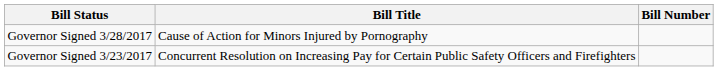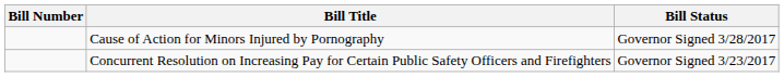 <table class="wikitable">
 <tr>
+<th>Bill Number</th>
+<th>Bill Title</th>
 <th>Bill Status</th>
-<th>Bill Title</th>
-<th>Bill Number</th>
 </tr>
 <tr>
+<td></td>
+<td>Cause of Action for Minors Injured by Pornography</td>
 <td>Governor Signed 3/28/2017</td>
-<td>Cause of Action for Minors Injured by Pornography</td>
-<td></td>
 </tr>
 <tr>
+<td></td>
+<td>Concurrent Resolution on Increasing Pay for Certain Public Safety Officers and Firefighters</td>
 <td>Governor Signed 3/23/2017</td>
-<td>Concurrent Resolution on Increasing Pay for Certain Public Safety Officers and Firefighters</td>
-<td></td>
 </tr>
 </table>
